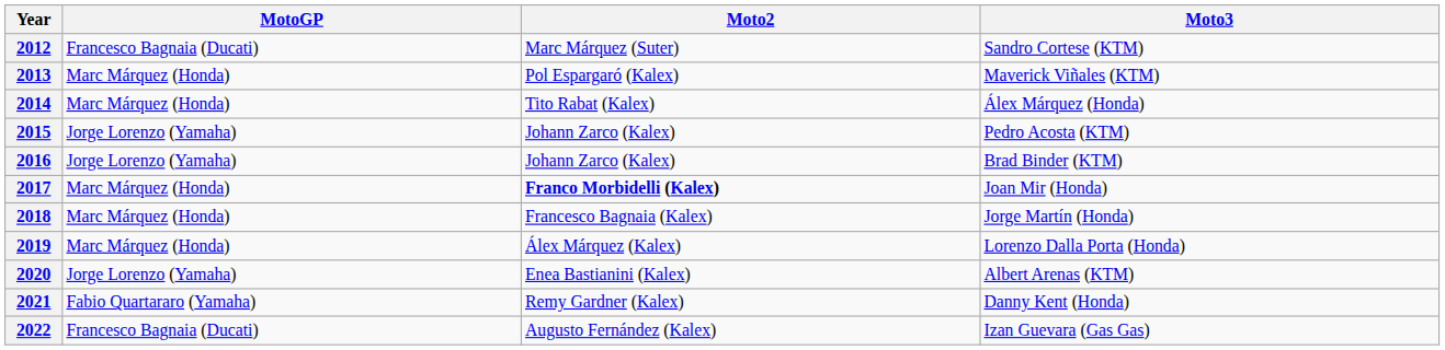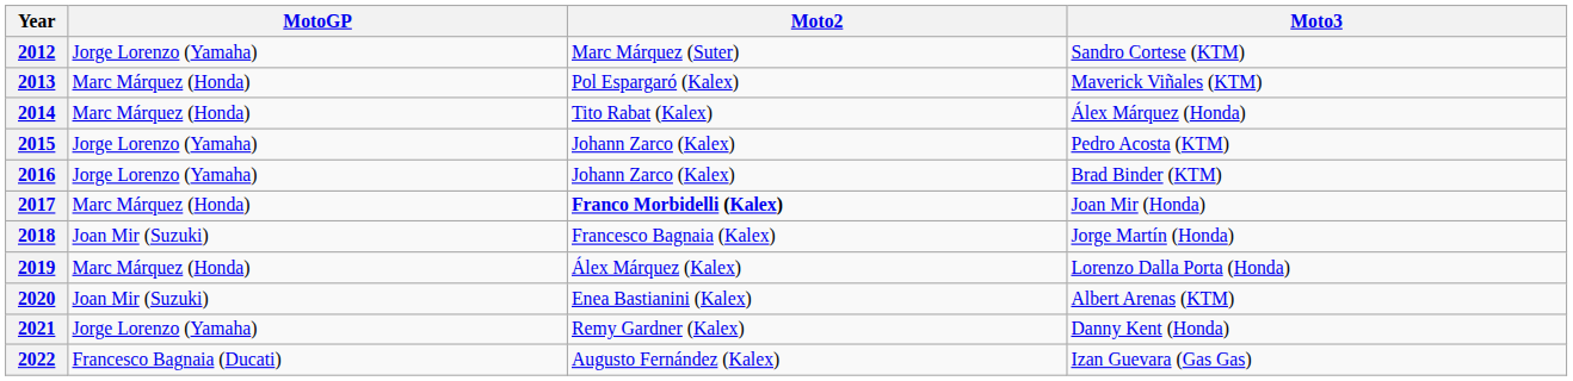 <table class="wikitable" width="95%" style="font-size:90%">
 <tr>
 <th width=4%>Year</th>
 <th width=32%><a href='#'>MotoGP</a></th>
 <th width=32%><a href='#'>Moto2</a></th>
 <th width=32%><a href='#'>Moto3</a></th>
 </tr>
 <tr>
 <th><a href='#'>2012</a></th>
-<td> <a href='#'>Francesco Bagnaia</a> (<a href='#'>Ducati</a>)</td>
+<td> <a href='#'>Jorge Lorenzo</a> (<a href='#'>Yamaha</a>)</td>
 <td> <a href='#'>Marc Márquez</a> (<a href='#'>Suter</a>)</td>
 <td> <a href='#'>Sandro Cortese</a> (<a href='#'>KTM</a>)</td>
 </tr>
 <tr>
 <th><a href='#'>2013</a></th>
 <td> <a href='#'>Marc Márquez</a> (<a href='#'>Honda</a>)</td>
 <td> <a href='#'>Pol Espargaró</a> (<a href='#'>Kalex</a>)</td>
 <td> <a href='#'>Maverick Viñales</a> (<a href='#'>KTM</a>)</td>
 </tr>
 <tr>
 <th><a href='#'>2014</a></th>
 <td> <a href='#'>Marc Márquez</a> (<a href='#'>Honda</a>)</td>
 <td> <a href='#'>Tito Rabat</a> (<a href='#'>Kalex</a>)</td>
 <td> <a href='#'>Álex Márquez</a> (<a href='#'>Honda</a>)</td>
 </tr>
 <tr>
 <th><a href='#'>2015</a></th>
 <td> <a href='#'>Jorge Lorenzo</a> (<a href='#'>Yamaha</a>)</td>
 <td> <a href='#'>Johann Zarco</a> (<a href='#'>Kalex</a>)</td>
 <td> <a href='#'>Pedro Acosta</a> (<a href='#'>KTM</a>)</td>
 </tr>
 <tr>
 <th><a href='#'>2016</a></th>
 <td> <a href='#'>Jorge Lorenzo</a> (<a href='#'>Yamaha</a>)</td>
 <td> <a href='#'>Johann Zarco</a> (<a href='#'>Kalex</a>)</td>
 <td> <a href='#'>Brad Binder</a> (<a href='#'>KTM</a>)</td>
 </tr>
 <tr>
 <th><a href='#'>2017</a></th>
 <td> <a href='#'>Marc Márquez</a> (<a href='#'>Honda</a>)</td>
 <td><strong> <a href='#'>Franco Morbidelli</a> (<a href='#'>Kalex</a>)</strong></td>
 <td> <a href='#'>Joan Mir</a> (<a href='#'>Honda</a>)</td>
 </tr>
 <tr>
 <th><a href='#'>2018</a></th>
-<td> <a href='#'>Marc Márquez</a> (<a href='#'>Honda</a>)</td>
+<td> <a href='#'>Joan Mir</a> (<a href='#'>Suzuki</a>)</td>
 <td> <a href='#'>Francesco Bagnaia</a> (<a href='#'>Kalex</a>)</td>
 <td> <a href='#'>Jorge Martín</a> (<a href='#'>Honda</a>)</td>
 </tr>
 <tr>
 <th><a href='#'>2019</a></th>
 <td> <a href='#'>Marc Márquez</a> (<a href='#'>Honda</a>)</td>
 <td> <a href='#'>Álex Márquez</a> (<a href='#'>Kalex</a>)</td>
 <td> <a href='#'>Lorenzo Dalla Porta</a> (<a href='#'>Honda</a>)</td>
 </tr>
 <tr>
 <th><a href='#'>2020</a></th>
-<td> <a href='#'>Jorge Lorenzo</a> (<a href='#'>Yamaha</a>)</td>
+<td> <a href='#'>Joan Mir</a> (<a href='#'>Suzuki</a>)</td>
 <td> <a href='#'>Enea Bastianini</a> (<a href='#'>Kalex</a>)</td>
 <td> <a href='#'>Albert Arenas</a> (<a href='#'>KTM</a>)</td>
 </tr>
 <tr>
 <th><a href='#'>2021</a></th>
-<td> <a href='#'>Fabio Quartararo</a> (<a href='#'>Yamaha</a>)</td>
+<td> <a href='#'>Jorge Lorenzo</a> (<a href='#'>Yamaha</a>)</td>
 <td> <a href='#'>Remy Gardner</a> (<a href='#'>Kalex</a>)</td>
 <td> <a href='#'>Danny Kent</a> (<a href='#'>Honda</a>)</td>
 </tr>
 <tr>
 <th><a href='#'>2022</a></th>
 <td> <a href='#'>Francesco Bagnaia</a> (<a href='#'>Ducati</a>)</td>
 <td> <a href='#'>Augusto Fernández</a> (<a href='#'>Kalex</a>)</td>
 <td> <a href='#'>Izan Guevara</a> (<a href='#'>Gas Gas</a>)</td>
 </tr>
 </table>
